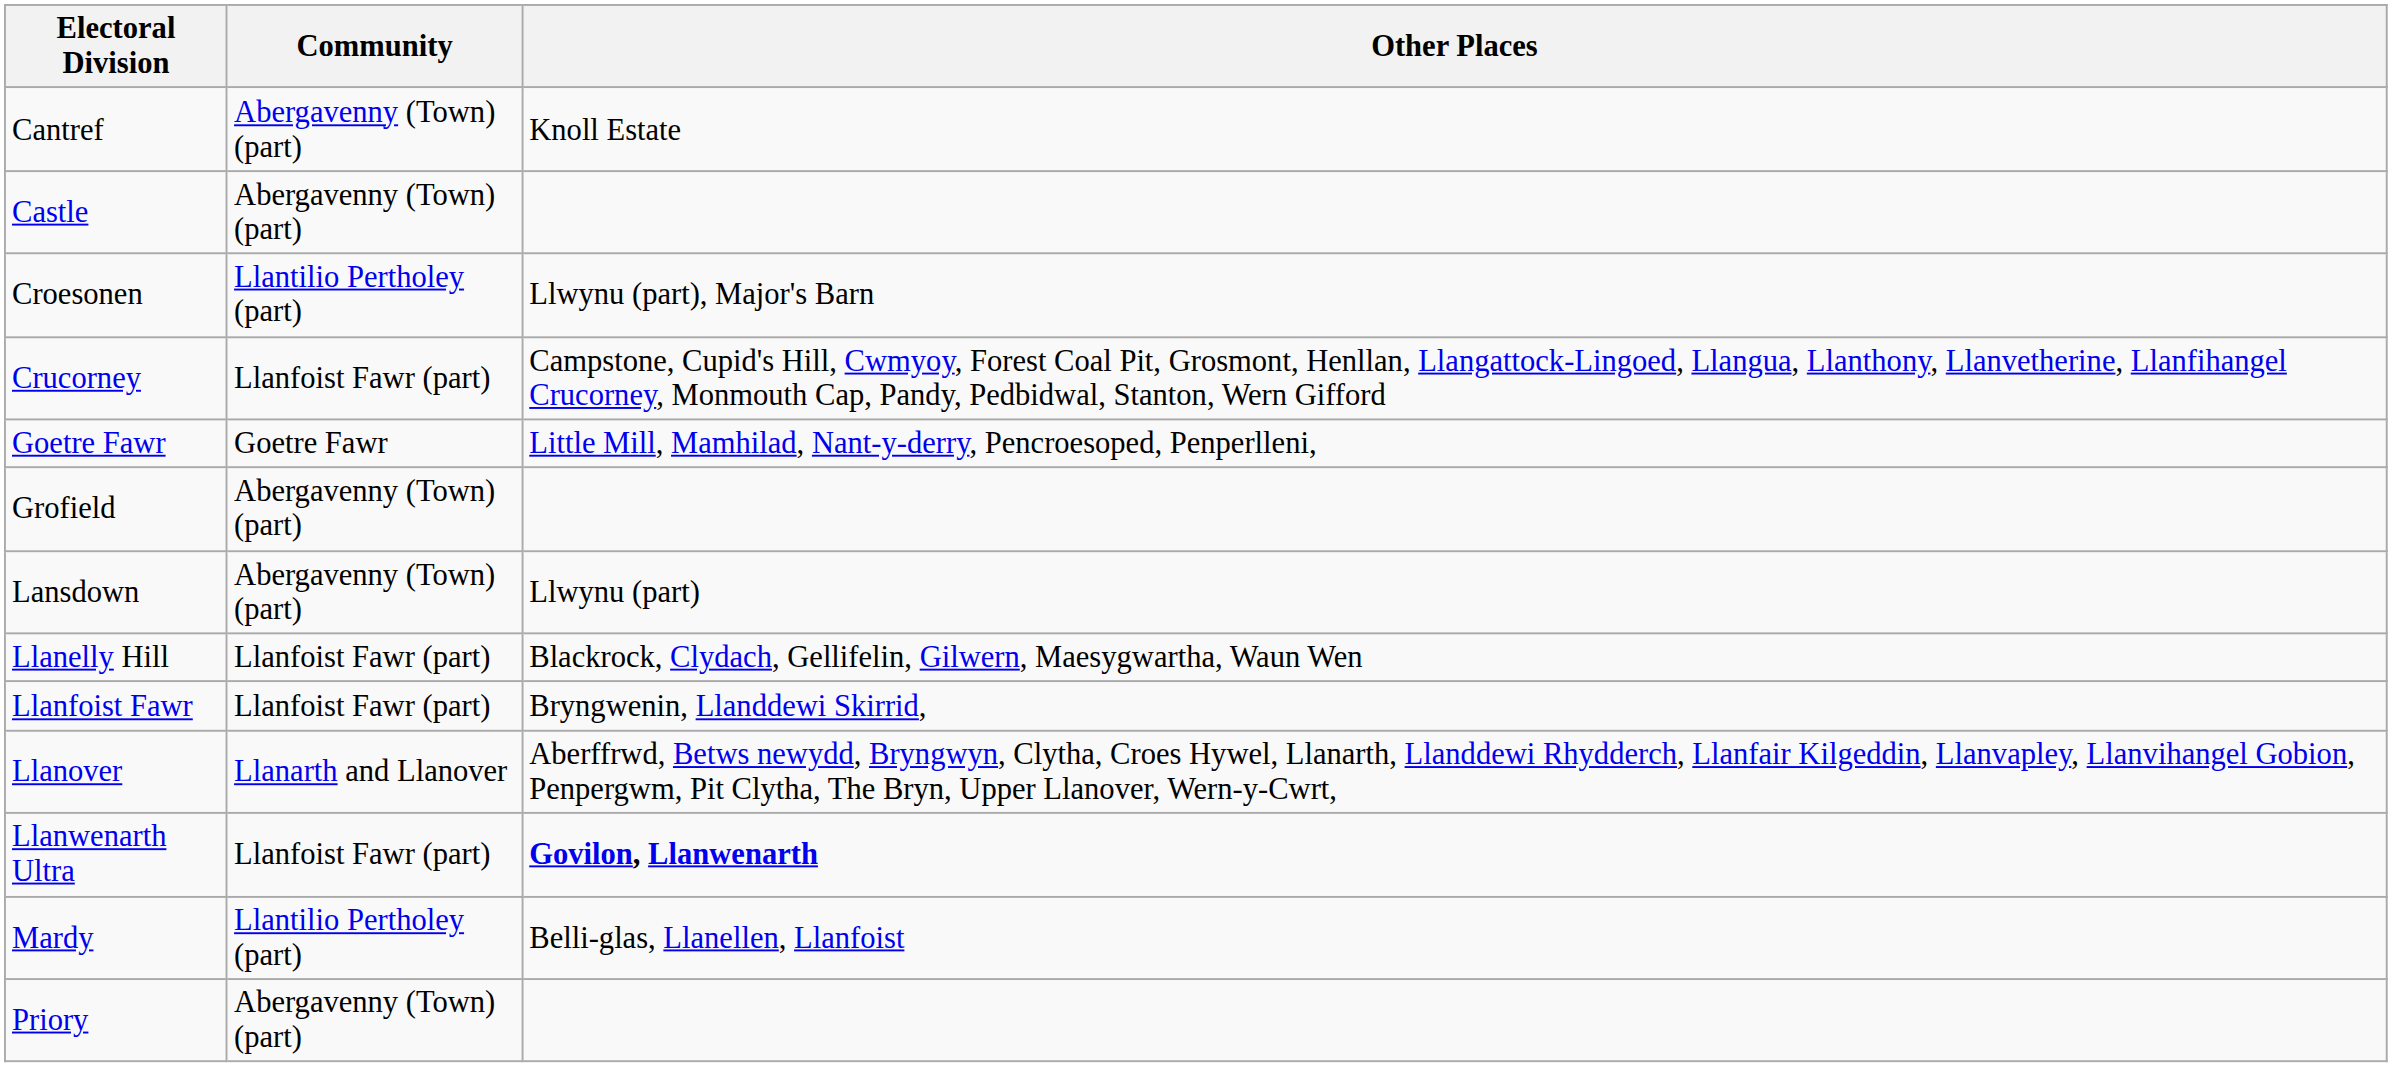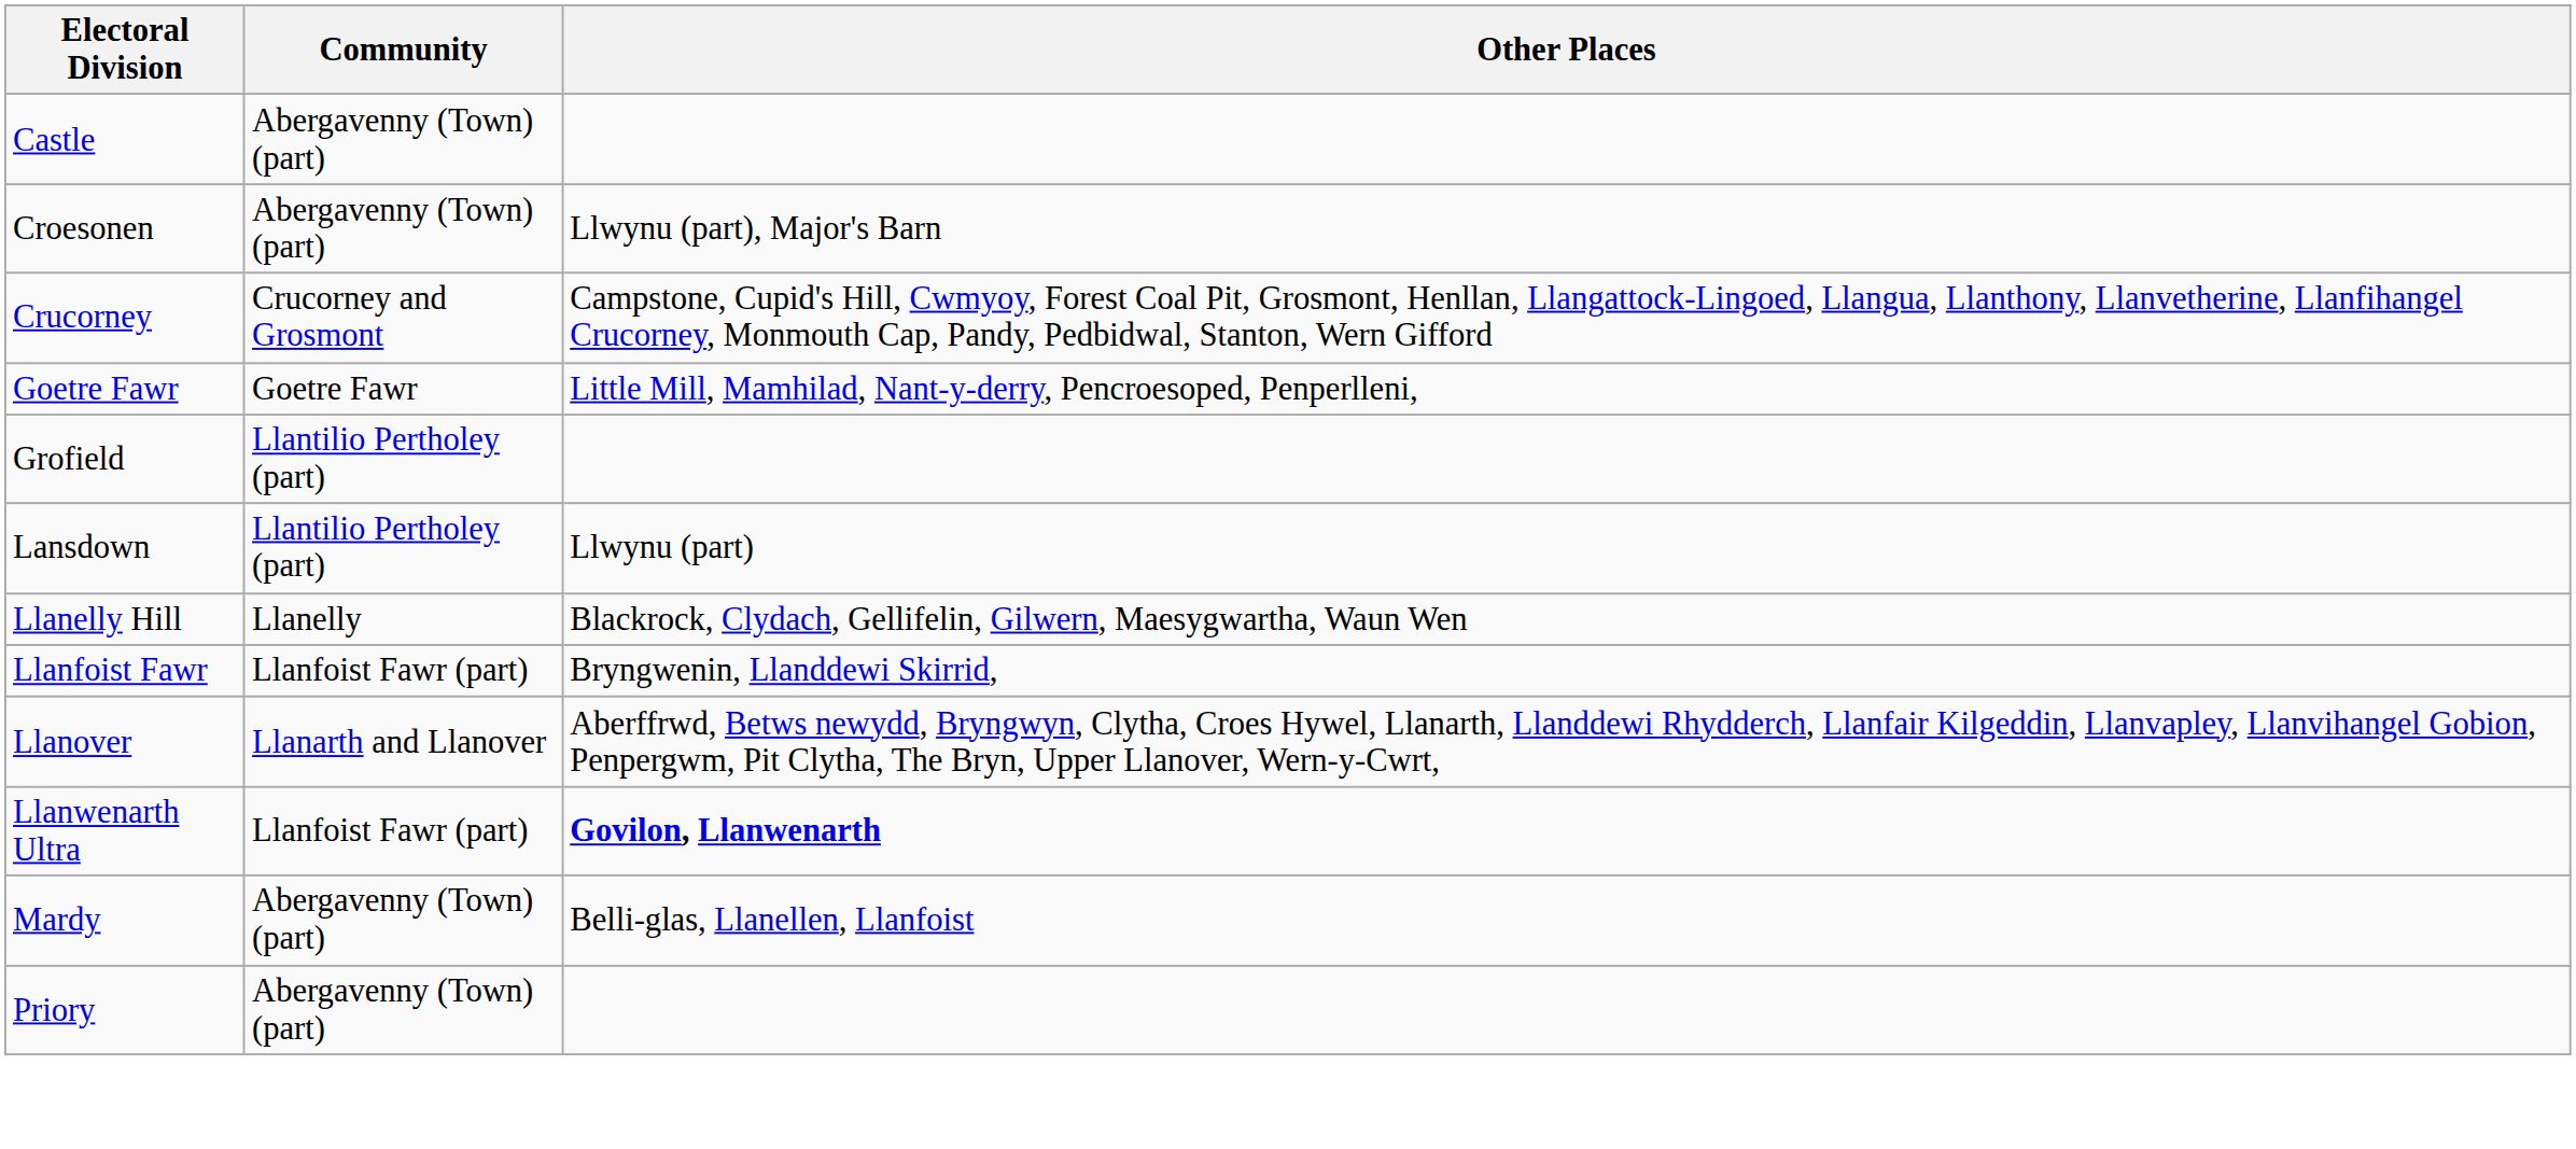 <table class="wikitable">
 <tr>
 <th>Electoral Division</th>
 <th>Community</th>
 <th>Other Places</th>
-</tr>
-<tr>
-<td>Cantref</td>
-<td><a href='#'>Abergavenny</a> (Town) (part)</td>
-<td>Knoll Estate</td>
 </tr>
 <tr>
 <td><a href='#'>Castle</a></td>
 <td>Abergavenny (Town) (part)</td>
 <td></td>
 </tr>
 <tr>
 <td>Croesonen</td>
-<td><a href='#'>Llantilio Pertholey</a> (part)</td>
+<td>Abergavenny (Town) (part)</td>
 <td>Llwynu (part), Major's Barn</td>
 </tr>
 <tr>
 <td><a href='#'>Crucorney</a></td>
-<td>Llanfoist Fawr (part)</td>
+<td>Crucorney and <a href='#'>Grosmont</a></td>
 <td>Campstone, Cupid's Hill, <a href='#'>Cwmyoy</a>, Forest Coal Pit, Grosmont, Henllan, <a href='#'>Llangattock-Lingoed</a>, <a href='#'>Llangua</a>, <a href='#'>Llanthony</a>, <a href='#'>Llanvetherine</a>, <a href='#'>Llanfihangel Crucorney</a>, Monmouth Cap, Pandy, Pedbidwal, Stanton, Wern Gifford</td>
 </tr>
 <tr>
 <td><a href='#'>Goetre Fawr</a></td>
 <td>Goetre Fawr</td>
 <td><a href='#'>Little Mill</a>, <a href='#'>Mamhilad</a>, <a href='#'>Nant-y-derry</a>, Pencroesoped, Penperlleni,</td>
 </tr>
 <tr>
 <td>Grofield</td>
-<td>Abergavenny (Town) (part)</td>
+<td><a href='#'>Llantilio Pertholey</a> (part)</td>
 <td></td>
 </tr>
 <tr>
 <td>Lansdown</td>
-<td>Abergavenny (Town) (part)</td>
+<td><a href='#'>Llantilio Pertholey</a> (part)</td>
 <td>Llwynu (part)</td>
 </tr>
 <tr>
 <td><a href='#'>Llanelly</a> Hill</td>
-<td>Llanfoist Fawr (part)</td>
+<td>Llanelly</td>
 <td>Blackrock, <a href='#'>Clydach</a>, Gellifelin, <a href='#'>Gilwern</a>, Maesygwartha, Waun Wen</td>
 </tr>
 <tr>
 <td><a href='#'>Llanfoist Fawr</a></td>
 <td>Llanfoist Fawr (part)</td>
 <td>Bryngwenin, <a href='#'>Llanddewi Skirrid</a>,</td>
 </tr>
 <tr>
 <td><a href='#'>Llanover</a></td>
 <td><a href='#'>Llanarth</a> and Llanover</td>
 <td>Aberffrwd, <a href='#'>Betws newydd</a>, <a href='#'>Bryngwyn</a>, Clytha, Croes Hywel, Llanarth, <a href='#'>Llanddewi Rhydderch</a>, <a href='#'>Llanfair Kilgeddin</a>, <a href='#'>Llanvapley</a>, <a href='#'>Llanvihangel Gobion</a>, Penpergwm, Pit Clytha, The Bryn, Upper Llanover, Wern-y-Cwrt,</td>
 </tr>
 <tr>
 <td><a href='#'>Llanwenarth Ultra</a></td>
 <td>Llanfoist Fawr (part)</td>
 <td><strong><a href='#'>Govilon</a>, <a href='#'>Llanwenarth</a></strong></td>
 </tr>
 <tr>
 <td><a href='#'>Mardy</a></td>
-<td><a href='#'>Llantilio Pertholey</a> (part)</td>
+<td>Abergavenny (Town) (part)</td>
 <td>Belli-glas, <a href='#'>Llanellen</a>, <a href='#'>Llanfoist</a></td>
 </tr>
 <tr>
 <td><a href='#'>Priory</a></td>
 <td>Abergavenny (Town) (part)</td>
 <td></td>
 </tr>
 </table>
